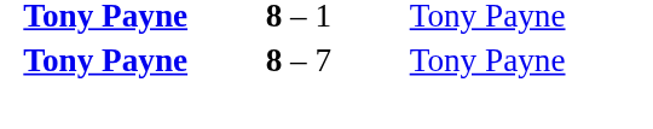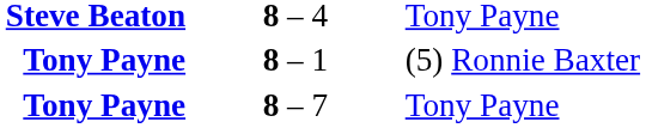 <table style="text-align:center">
 <tr>
 <th width=200></th>
 <th width=100></th>
 <th width=200></th>
 </tr>
 <tr>
+<td align=right><strong><a href='#'>Steve Beaton</a></strong> </td>
+<td><strong>8</strong> – 4</td>
+<td align=left> <a href='#'>Tony Payne</a></td>
+</tr>
+<tr>
 <td align=right><strong><a href='#'>Tony Payne</a></strong> </td>
 <td><strong>8</strong> – 1</td>
-<td align=left> <a href='#'>Tony Payne</a></td>
+<td align=left> (5) <a href='#'>Ronnie Baxter</a></td>
 </tr>
 <tr>
 <td align=right><strong><a href='#'>Tony Payne</a></strong> </td>
 <td><strong>8</strong> – 7</td>
 <td align=left> <a href='#'>Tony Payne</a></td>
 </tr>
 </table>
